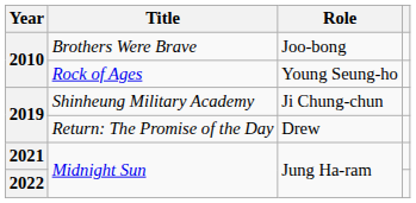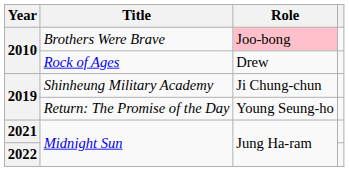 <table class="wikitable sortable plainrowheaders">
 <tr>
 <th scope="col">Year</th>
 <th scope="col">Title</th>
 <th scope="col">Role</th>
 <th scope="col" class="unsortable"></th>
 </tr>
 <tr>
 <th scope="row" rowspan="2">2010</th>
 <td><em>Brothers Were Brave</em></td>
-<td>Joo-bong</td>
+<td style="background: pink;">Joo-bong</td>
 <td style="text-align:center"></td>
 </tr>
 <tr>
 <td><em><a href='#'>Rock of Ages</a></em></td>
-<td>Young Seung-ho</td>
+<td>Drew</td>
 <td style="text-align:center"></td>
 </tr>
 <tr>
 <th scope="row" rowspan="2">2019</th>
 <td><em>Shinheung Military Academy</em></td>
 <td>Ji Chung-chun</td>
 <td style="text-align:center"></td>
 </tr>
 <tr>
 <td><em>Return: The Promise of the Day</em></td>
-<td>Drew</td>
+<td>Young Seung-ho</td>
 <td style="text-align:center"></td>
 </tr>
 <tr>
 <th scope="row">2021</th>
 <td rowspan="2"><em><a href='#'>Midnight Sun</a></em></td>
 <td rowspan="2">Jung Ha-ram</td>
 <td style="text-align:center"></td>
 </tr>
 <tr>
 <th scope="row">2022</th>
 <td style="text-align:center"></td>
 </tr>
 </table>
